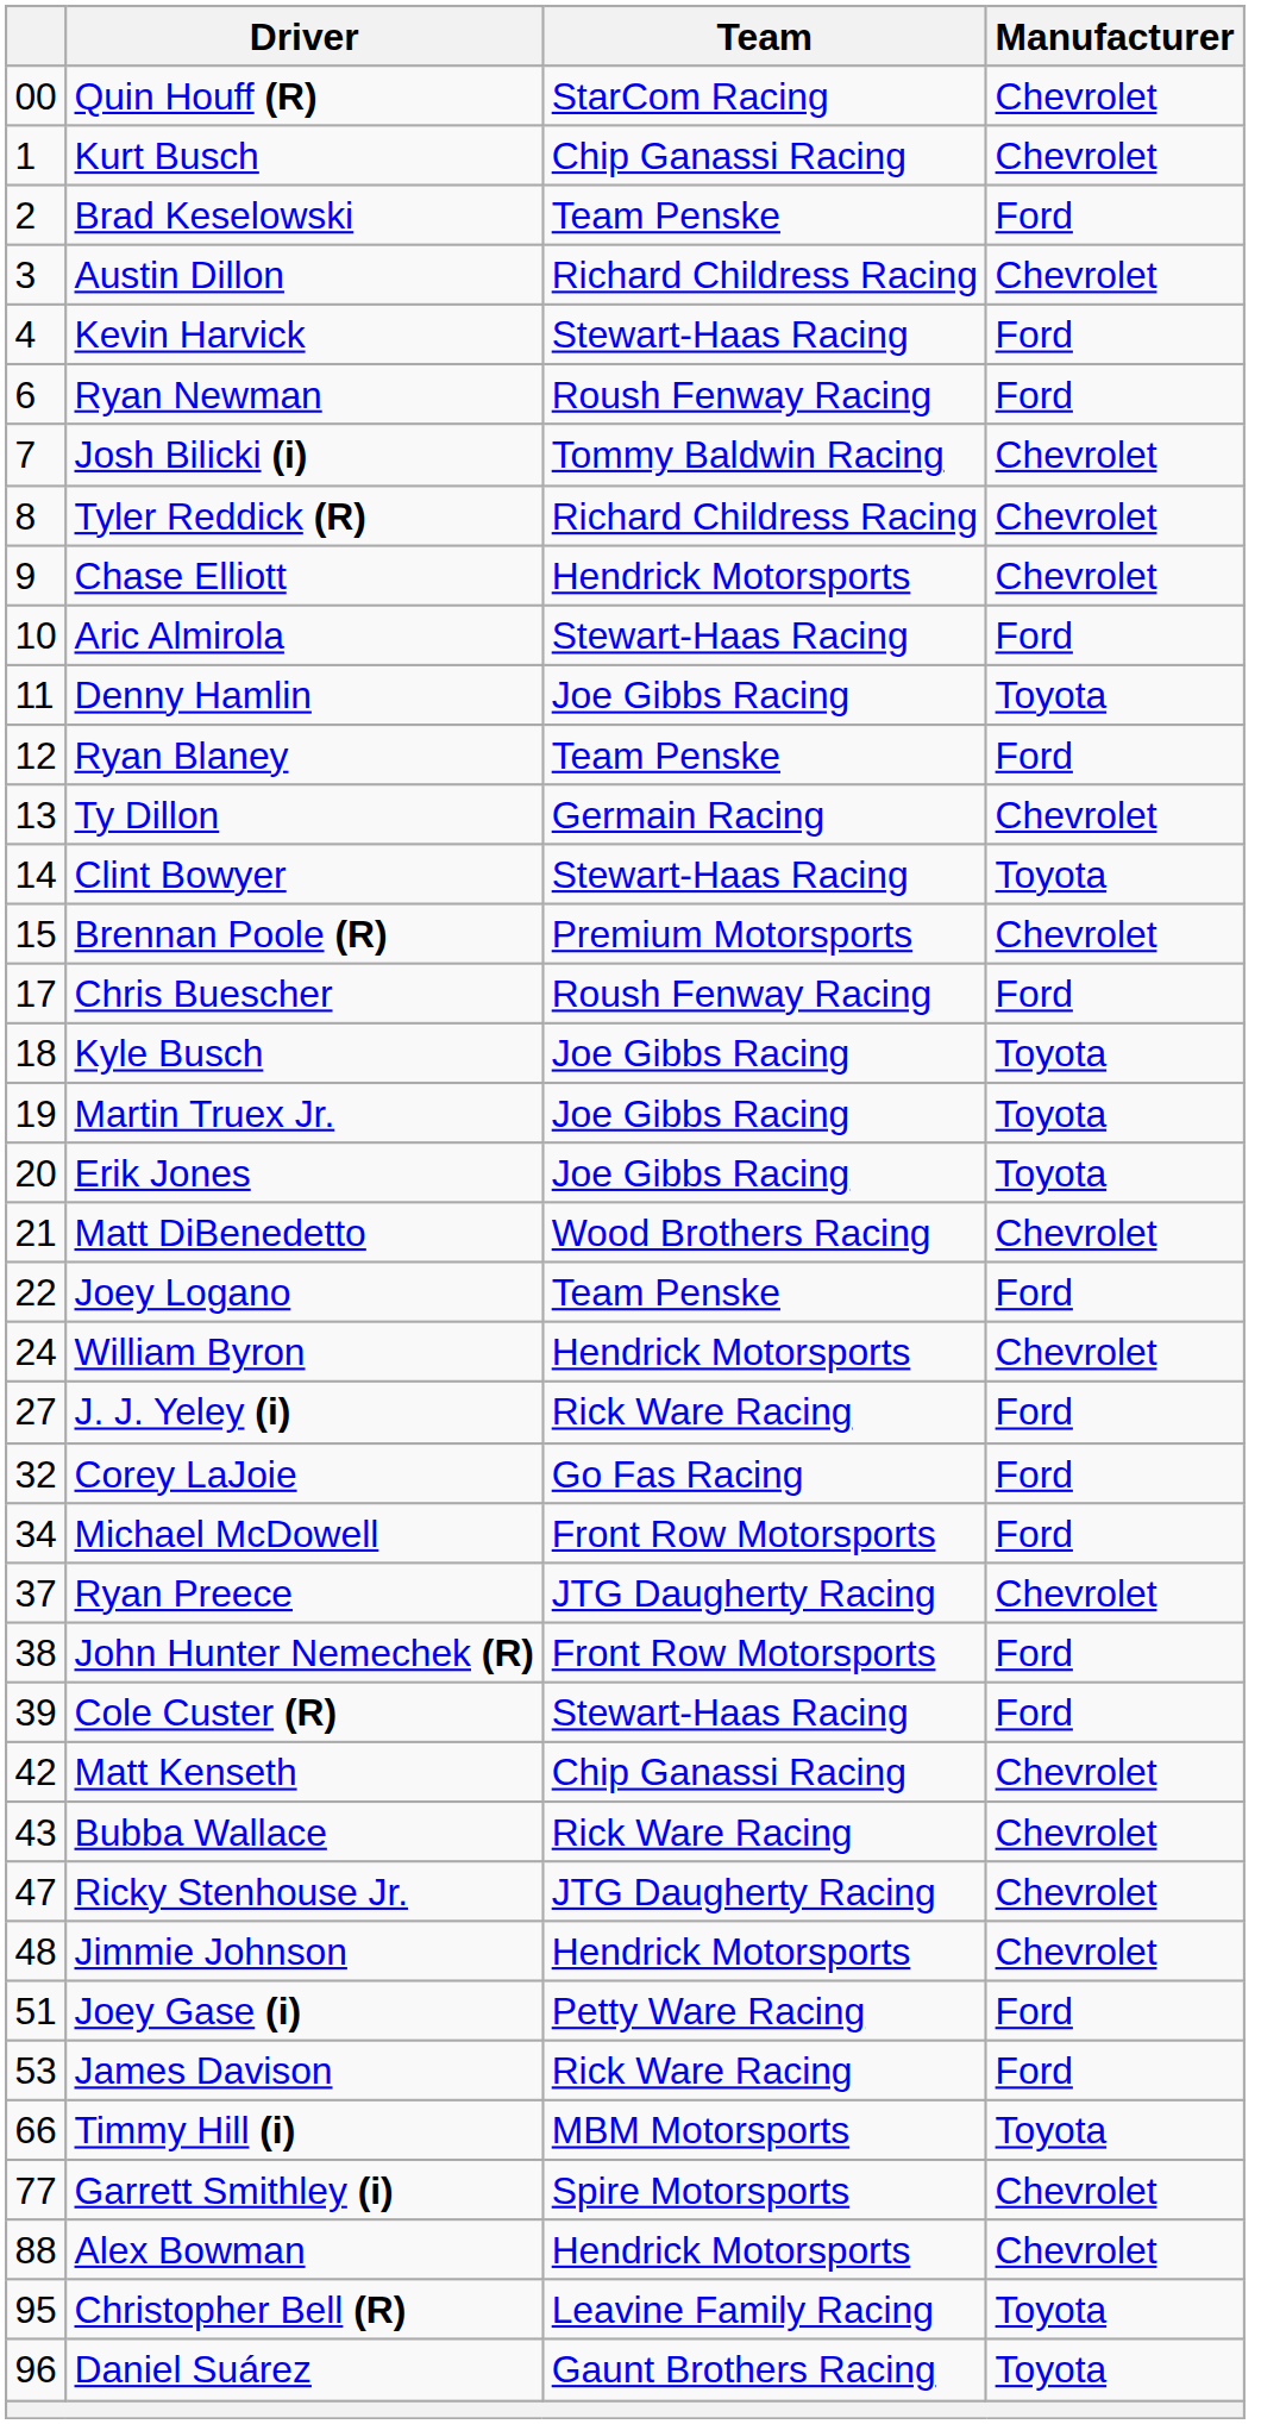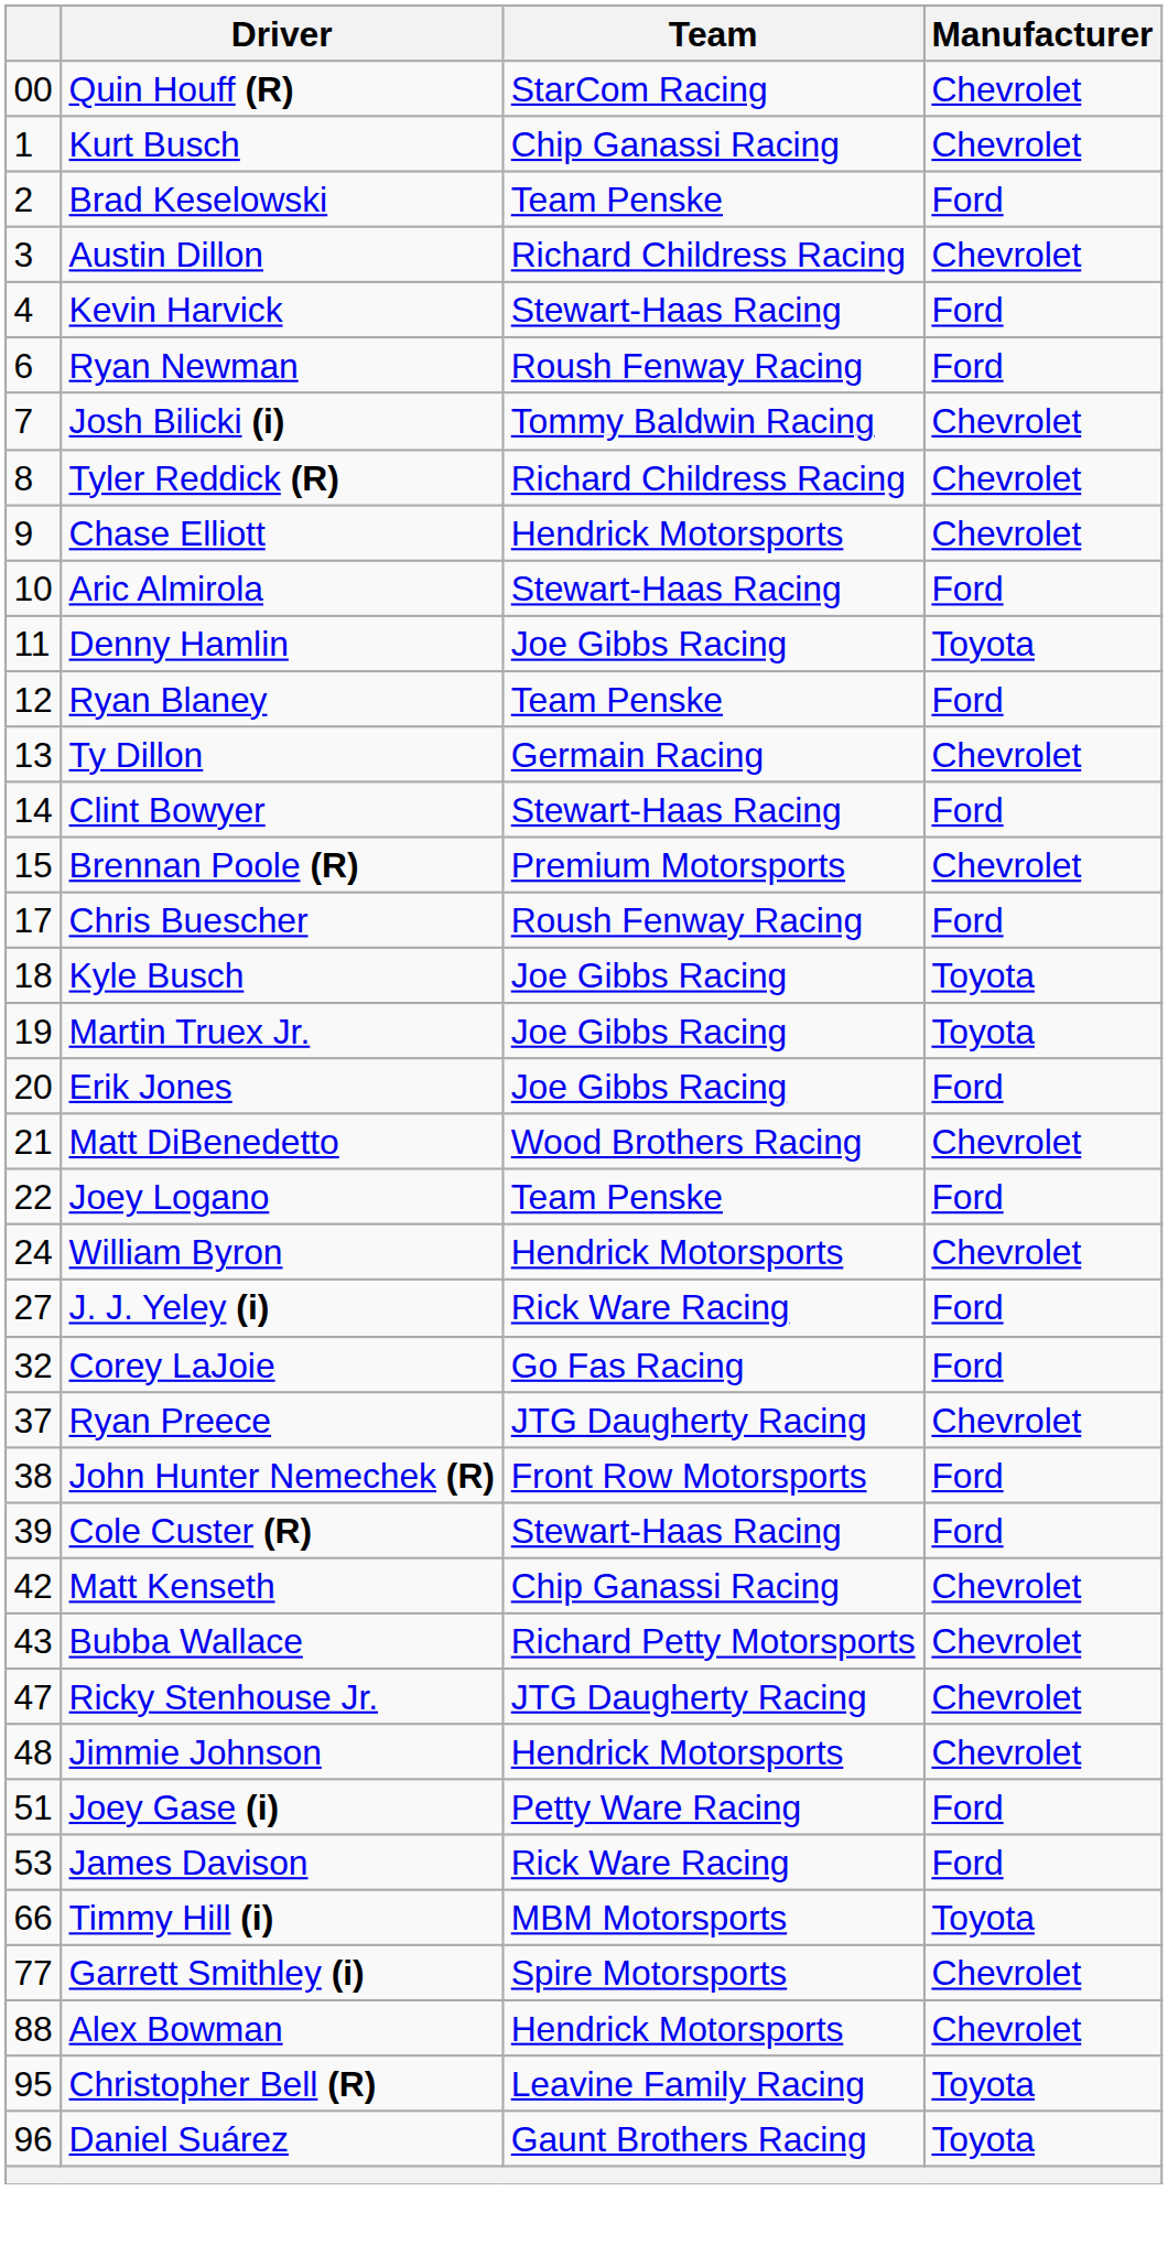 <table class="wikitable" style="font-size:95%">
 <tr>
 <th></th>
 <th>Driver</th>
 <th>Team</th>
 <th>Manufacturer</th>
 </tr>
 <tr>
 <td>00</td>
 <td><a href='#'>Quin Houff</a> <strong>(R)</strong></td>
 <td><a href='#'>StarCom Racing</a></td>
 <td><a href='#'>Chevrolet</a></td>
 </tr>
 <tr>
 <td>1</td>
 <td><a href='#'>Kurt Busch</a></td>
 <td><a href='#'>Chip Ganassi Racing</a></td>
 <td><a href='#'>Chevrolet</a></td>
 </tr>
 <tr>
 <td>2</td>
 <td><a href='#'>Brad Keselowski</a></td>
 <td><a href='#'>Team Penske</a></td>
 <td><a href='#'>Ford</a></td>
 </tr>
 <tr>
 <td>3</td>
 <td><a href='#'>Austin Dillon</a></td>
 <td><a href='#'>Richard Childress Racing</a></td>
 <td><a href='#'>Chevrolet</a></td>
 </tr>
 <tr>
 <td>4</td>
 <td><a href='#'>Kevin Harvick</a></td>
 <td><a href='#'>Stewart-Haas Racing</a></td>
 <td><a href='#'>Ford</a></td>
 </tr>
 <tr>
 <td>6</td>
 <td><a href='#'>Ryan Newman</a></td>
 <td><a href='#'>Roush Fenway Racing</a></td>
 <td><a href='#'>Ford</a></td>
 </tr>
 <tr>
 <td>7</td>
 <td><a href='#'>Josh Bilicki</a> <strong>(i)</strong></td>
 <td><a href='#'>Tommy Baldwin Racing</a></td>
 <td><a href='#'>Chevrolet</a></td>
 </tr>
 <tr>
 <td>8</td>
 <td><a href='#'>Tyler Reddick</a> <strong>(R)</strong></td>
 <td><a href='#'>Richard Childress Racing</a></td>
 <td><a href='#'>Chevrolet</a></td>
 </tr>
 <tr>
 <td>9</td>
 <td><a href='#'>Chase Elliott</a></td>
 <td><a href='#'>Hendrick Motorsports</a></td>
 <td><a href='#'>Chevrolet</a></td>
 </tr>
 <tr>
 <td>10</td>
 <td><a href='#'>Aric Almirola</a></td>
 <td><a href='#'>Stewart-Haas Racing</a></td>
 <td><a href='#'>Ford</a></td>
 </tr>
 <tr>
 <td>11</td>
 <td><a href='#'>Denny Hamlin</a></td>
 <td><a href='#'>Joe Gibbs Racing</a></td>
 <td><a href='#'>Toyota</a></td>
 </tr>
 <tr>
 <td>12</td>
 <td><a href='#'>Ryan Blaney</a></td>
 <td><a href='#'>Team Penske</a></td>
 <td><a href='#'>Ford</a></td>
 </tr>
 <tr>
 <td>13</td>
 <td><a href='#'>Ty Dillon</a></td>
 <td><a href='#'>Germain Racing</a></td>
 <td><a href='#'>Chevrolet</a></td>
 </tr>
 <tr>
 <td>14</td>
 <td><a href='#'>Clint Bowyer</a></td>
 <td><a href='#'>Stewart-Haas Racing</a></td>
-<td><a href='#'>Toyota</a></td>
+<td><a href='#'>Ford</a></td>
 </tr>
 <tr>
 <td>15</td>
 <td><a href='#'>Brennan Poole</a> <strong>(R)</strong></td>
 <td><a href='#'>Premium Motorsports</a></td>
 <td><a href='#'>Chevrolet</a></td>
 </tr>
 <tr>
 <td>17</td>
 <td><a href='#'>Chris Buescher</a></td>
 <td><a href='#'>Roush Fenway Racing</a></td>
 <td><a href='#'>Ford</a></td>
 </tr>
 <tr>
 <td>18</td>
 <td><a href='#'>Kyle Busch</a></td>
 <td><a href='#'>Joe Gibbs Racing</a></td>
 <td><a href='#'>Toyota</a></td>
 </tr>
 <tr>
 <td>19</td>
 <td><a href='#'>Martin Truex Jr.</a></td>
 <td><a href='#'>Joe Gibbs Racing</a></td>
 <td><a href='#'>Toyota</a></td>
 </tr>
 <tr>
 <td>20</td>
 <td><a href='#'>Erik Jones</a></td>
 <td><a href='#'>Joe Gibbs Racing</a></td>
-<td><a href='#'>Toyota</a></td>
+<td><a href='#'>Ford</a></td>
 </tr>
 <tr>
 <td>21</td>
 <td><a href='#'>Matt DiBenedetto</a></td>
 <td><a href='#'>Wood Brothers Racing</a></td>
 <td><a href='#'>Chevrolet</a></td>
 </tr>
 <tr>
 <td>22</td>
 <td><a href='#'>Joey Logano</a></td>
 <td><a href='#'>Team Penske</a></td>
 <td><a href='#'>Ford</a></td>
 </tr>
 <tr>
 <td>24</td>
 <td><a href='#'>William Byron</a></td>
 <td><a href='#'>Hendrick Motorsports</a></td>
 <td><a href='#'>Chevrolet</a></td>
 </tr>
 <tr>
 <td>27</td>
 <td><a href='#'>J. J. Yeley</a> <strong>(i)</strong></td>
 <td><a href='#'>Rick Ware Racing</a></td>
 <td><a href='#'>Ford</a></td>
 </tr>
 <tr>
 <td>32</td>
 <td><a href='#'>Corey LaJoie</a></td>
 <td><a href='#'>Go Fas Racing</a></td>
 <td><a href='#'>Ford</a></td>
 </tr>
 <tr>
-<td>34</td>
-<td><a href='#'>Michael McDowell</a></td>
-<td><a href='#'>Front Row Motorsports</a></td>
-<td><a href='#'>Ford</a></td>
-</tr>
-<tr>
 <td>37</td>
 <td><a href='#'>Ryan Preece</a></td>
 <td><a href='#'>JTG Daugherty Racing</a></td>
 <td><a href='#'>Chevrolet</a></td>
 </tr>
 <tr>
 <td>38</td>
 <td><a href='#'>John Hunter Nemechek</a> <strong>(R)</strong></td>
 <td><a href='#'>Front Row Motorsports</a></td>
 <td><a href='#'>Ford</a></td>
 </tr>
 <tr>
 <td>39</td>
 <td><a href='#'>Cole Custer</a> <strong>(R)</strong></td>
 <td><a href='#'>Stewart-Haas Racing</a></td>
 <td><a href='#'>Ford</a></td>
 </tr>
 <tr>
 <td>42</td>
 <td><a href='#'>Matt Kenseth</a></td>
 <td><a href='#'>Chip Ganassi Racing</a></td>
 <td><a href='#'>Chevrolet</a></td>
 </tr>
 <tr>
 <td>43</td>
 <td><a href='#'>Bubba Wallace</a></td>
-<td><a href='#'>Rick Ware Racing</a></td>
+<td><a href='#'>Richard Petty Motorsports</a></td>
 <td><a href='#'>Chevrolet</a></td>
 </tr>
 <tr>
 <td>47</td>
 <td><a href='#'>Ricky Stenhouse Jr.</a></td>
 <td><a href='#'>JTG Daugherty Racing</a></td>
 <td><a href='#'>Chevrolet</a></td>
 </tr>
 <tr>
 <td>48</td>
 <td><a href='#'>Jimmie Johnson</a></td>
 <td><a href='#'>Hendrick Motorsports</a></td>
 <td><a href='#'>Chevrolet</a></td>
 </tr>
 <tr>
 <td>51</td>
 <td><a href='#'>Joey Gase</a> <strong>(i)</strong></td>
 <td><a href='#'>Petty Ware Racing</a></td>
 <td><a href='#'>Ford</a></td>
 </tr>
 <tr>
 <td>53</td>
 <td><a href='#'>James Davison</a></td>
 <td><a href='#'>Rick Ware Racing</a></td>
 <td><a href='#'>Ford</a></td>
 </tr>
 <tr>
 <td>66</td>
 <td><a href='#'>Timmy Hill</a> <strong>(i)</strong></td>
 <td><a href='#'>MBM Motorsports</a></td>
 <td><a href='#'>Toyota</a></td>
 </tr>
 <tr>
 <td>77</td>
 <td><a href='#'>Garrett Smithley</a> <strong>(i)</strong></td>
 <td><a href='#'>Spire Motorsports</a></td>
 <td><a href='#'>Chevrolet</a></td>
 </tr>
 <tr>
 <td>88</td>
 <td><a href='#'>Alex Bowman</a></td>
 <td><a href='#'>Hendrick Motorsports</a></td>
 <td><a href='#'>Chevrolet</a></td>
 </tr>
 <tr>
 <td>95</td>
 <td><a href='#'>Christopher Bell</a> <strong>(R)</strong></td>
 <td><a href='#'>Leavine Family Racing</a></td>
 <td><a href='#'>Toyota</a></td>
 </tr>
 <tr>
 <td>96</td>
 <td><a href='#'>Daniel Suárez</a></td>
 <td><a href='#'>Gaunt Brothers Racing</a></td>
 <td><a href='#'>Toyota</a></td>
 </tr>
 <tr>
 <th colspan="4"></th>
 </tr>
 </table>
